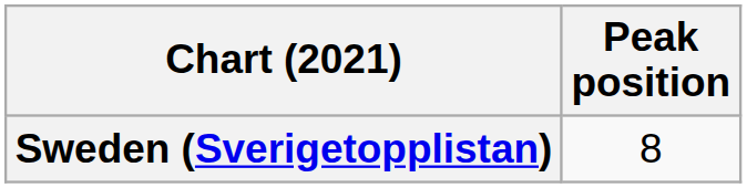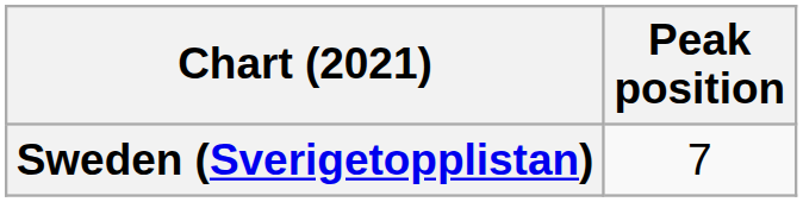 <table class="wikitable plainrowheaders" style="text-align:center">
 <tr>
 <th scope="col">Chart (2021)</th>
 <th scope="col">Peak<br>position</th>
 </tr>
 <tr>
 <th scope="row">Sweden (<a href='#'>Sverigetopplistan</a>)</th>
-<td>8</td>
+<td>7</td>
 </tr>
 </table>
